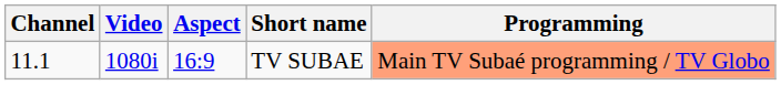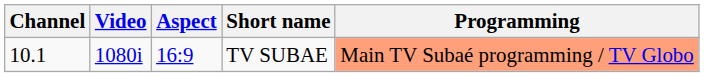 <table class="wikitable">
 <tr>
 <th>Channel</th>
 <th><a href='#'>Video</a></th>
 <th><a href='#'>Aspect</a></th>
 <th>Short name</th>
 <th>Programming</th>
 </tr>
 <tr>
-<td>11.1</td>
+<td>10.1</td>
 <td><a href='#'>1080i</a></td>
 <td><a href='#'>16:9</a></td>
 <td>TV SUBAE</td>
 <td style="background: lightsalmon;">Main TV Subaé programming / <a href='#'>TV Globo</a></td>
 </tr>
 </table>
